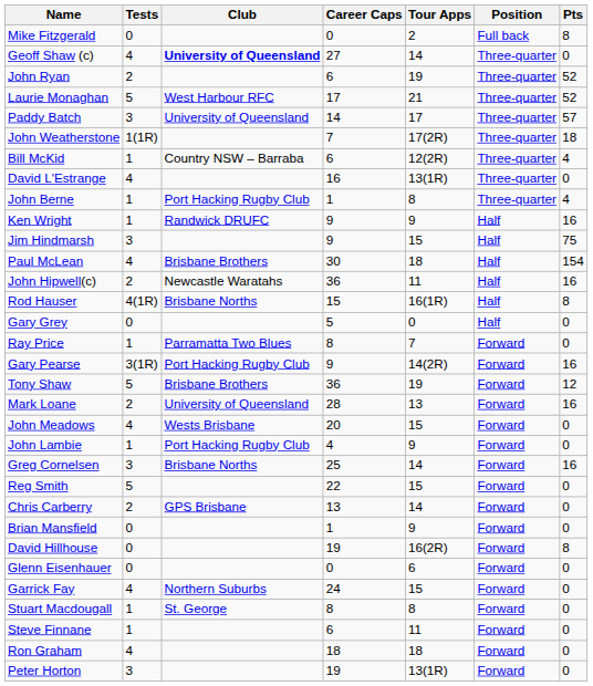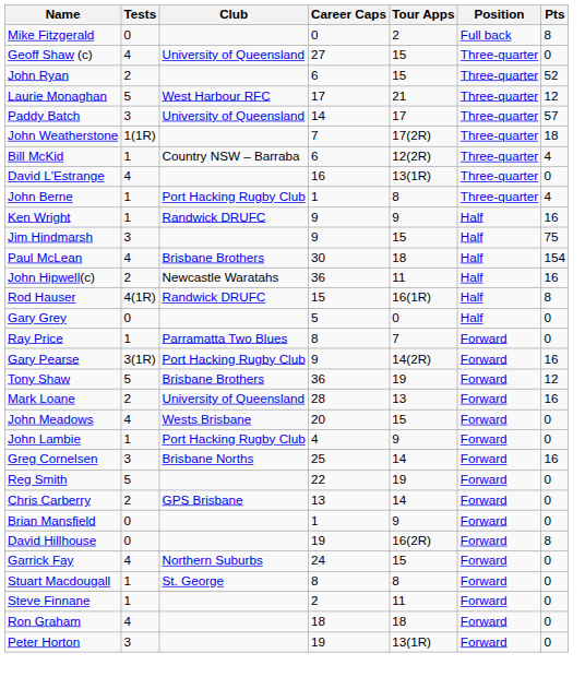 <table class="wikitable sortable" border="1">
 <tr>
 <th>Name</th>
 <th>Tests</th>
 <th>Club</th>
 <th>Career Caps</th>
 <th>Tour Apps</th>
 <th>Position</th>
 <th>Pts</th>
 </tr>
 <tr>
 <td><a href='#'>Mike Fitzgerald</a></td>
 <td>0</td>
 <td></td>
 <td>0</td>
 <td>2</td>
 <td><a href='#'>Full back</a></td>
 <td>8</td>
 </tr>
 <tr>
 <td><a href='#'>Geoff Shaw</a> (c)</td>
 <td>4</td>
-<td><strong><a href='#'>University of Queensland</a></strong></td>
+<td><a href='#'>University of Queensland</a></td>
 <td>27</td>
-<td>14</td>
+<td>15</td>
 <td><a href='#'>Three-quarter</a></td>
 <td>0</td>
 </tr>
 <tr>
 <td><a href='#'>John Ryan</a></td>
 <td>2</td>
 <td></td>
 <td>6</td>
-<td>19</td>
+<td>15</td>
 <td><a href='#'>Three-quarter</a></td>
 <td>52</td>
 </tr>
 <tr>
 <td><a href='#'>Laurie Monaghan</a></td>
 <td>5</td>
 <td><a href='#'>West Harbour RFC</a></td>
 <td>17</td>
 <td>21</td>
 <td><a href='#'>Three-quarter</a></td>
-<td>52</td>
+<td>12</td>
 </tr>
 <tr>
 <td><a href='#'>Paddy Batch</a></td>
 <td>3</td>
 <td><a href='#'>University of Queensland</a></td>
 <td>14</td>
 <td>17</td>
 <td><a href='#'>Three-quarter</a></td>
 <td>57</td>
 </tr>
 <tr>
 <td><a href='#'>John Weatherstone</a></td>
 <td>1(1R)</td>
 <td></td>
 <td>7</td>
 <td>17(2R)</td>
 <td><a href='#'>Three-quarter</a></td>
 <td>18</td>
 </tr>
 <tr>
 <td><a href='#'>Bill McKid</a></td>
 <td>1</td>
 <td>Country NSW – Barraba</td>
 <td>6</td>
 <td>12(2R)</td>
 <td><a href='#'>Three-quarter</a></td>
 <td>4</td>
 </tr>
 <tr>
 <td><a href='#'>David L'Estrange</a></td>
 <td>4</td>
 <td></td>
 <td>16</td>
 <td>13(1R)</td>
 <td><a href='#'>Three-quarter</a></td>
 <td>0</td>
 </tr>
 <tr>
 <td><a href='#'>John Berne</a></td>
 <td>1</td>
 <td><a href='#'>Port Hacking Rugby Club</a></td>
 <td>1</td>
 <td>8</td>
 <td><a href='#'>Three-quarter</a></td>
 <td>4</td>
 </tr>
 <tr>
 <td><a href='#'>Ken Wright</a></td>
 <td>1</td>
 <td><a href='#'>Randwick DRUFC</a></td>
 <td>9</td>
 <td>9</td>
 <td><a href='#'>Half</a></td>
 <td>16</td>
 </tr>
 <tr>
 <td><a href='#'>Jim Hindmarsh</a></td>
 <td>3</td>
 <td></td>
 <td>9</td>
 <td>15</td>
 <td><a href='#'>Half</a></td>
 <td>75</td>
 </tr>
 <tr>
 <td><a href='#'>Paul McLean</a></td>
 <td>4</td>
 <td><a href='#'>Brisbane Brothers</a></td>
 <td>30</td>
 <td>18</td>
 <td><a href='#'>Half</a></td>
 <td>154</td>
 </tr>
 <tr>
 <td><a href='#'>John Hipwell</a>(c)</td>
 <td>2</td>
 <td>Newcastle Waratahs</td>
 <td>36</td>
 <td>11</td>
 <td><a href='#'>Half</a></td>
 <td>16</td>
 </tr>
 <tr>
 <td><a href='#'>Rod Hauser</a></td>
 <td>4(1R)</td>
-<td><a href='#'>Brisbane Norths</a></td>
+<td><a href='#'>Randwick DRUFC</a></td>
 <td>15</td>
 <td>16(1R)</td>
 <td><a href='#'>Half</a></td>
 <td>8</td>
 </tr>
 <tr>
 <td><a href='#'>Gary Grey</a></td>
 <td>0</td>
 <td></td>
 <td>5</td>
 <td>0</td>
 <td><a href='#'>Half</a></td>
 <td>0</td>
 </tr>
 <tr>
 <td><a href='#'>Ray Price</a></td>
 <td>1</td>
 <td><a href='#'>Parramatta Two Blues</a></td>
 <td>8</td>
 <td>7</td>
 <td><a href='#'>Forward</a></td>
 <td>0</td>
 </tr>
 <tr>
 <td><a href='#'>Gary Pearse</a></td>
 <td>3(1R)</td>
 <td><a href='#'>Port Hacking Rugby Club</a></td>
 <td>9</td>
 <td>14(2R)</td>
 <td><a href='#'>Forward</a></td>
 <td>16</td>
 </tr>
 <tr>
 <td><a href='#'>Tony Shaw</a></td>
 <td>5</td>
 <td><a href='#'>Brisbane Brothers</a></td>
 <td>36</td>
 <td>19</td>
 <td><a href='#'>Forward</a></td>
 <td>12</td>
 </tr>
 <tr>
 <td><a href='#'>Mark Loane</a></td>
 <td>2</td>
 <td><a href='#'>University of Queensland</a></td>
 <td>28</td>
 <td>13</td>
 <td><a href='#'>Forward</a></td>
 <td>16</td>
 </tr>
 <tr>
 <td><a href='#'>John Meadows</a></td>
 <td>4</td>
 <td><a href='#'>Wests Brisbane</a></td>
 <td>20</td>
 <td>15</td>
 <td><a href='#'>Forward</a></td>
 <td>0</td>
 </tr>
 <tr>
 <td><a href='#'>John Lambie</a></td>
 <td>1</td>
 <td><a href='#'>Port Hacking Rugby Club</a></td>
 <td>4</td>
 <td>9</td>
 <td><a href='#'>Forward</a></td>
 <td>0</td>
 </tr>
 <tr>
 <td><a href='#'>Greg Cornelsen</a></td>
 <td>3</td>
 <td><a href='#'>Brisbane Norths</a></td>
 <td>25</td>
 <td>14</td>
 <td><a href='#'>Forward</a></td>
 <td>16</td>
 </tr>
 <tr>
 <td><a href='#'>Reg Smith</a></td>
 <td>5</td>
 <td></td>
 <td>22</td>
-<td>15</td>
+<td>19</td>
 <td><a href='#'>Forward</a></td>
 <td>0</td>
 </tr>
 <tr>
 <td><a href='#'>Chris Carberry</a></td>
 <td>2</td>
 <td><a href='#'>GPS Brisbane</a></td>
 <td>13</td>
 <td>14</td>
 <td><a href='#'>Forward</a></td>
 <td>0</td>
 </tr>
 <tr>
 <td><a href='#'>Brian Mansfield</a></td>
 <td>0</td>
 <td></td>
 <td>1</td>
 <td>9</td>
 <td><a href='#'>Forward</a></td>
 <td>0</td>
 </tr>
 <tr>
 <td><a href='#'>David Hillhouse</a></td>
 <td>0</td>
 <td></td>
 <td>19</td>
 <td>16(2R)</td>
 <td><a href='#'>Forward</a></td>
 <td>8</td>
 </tr>
 <tr>
-<td><a href='#'>Glenn Eisenhauer</a></td>
-<td>0</td>
-<td></td>
-<td>0</td>
-<td>6</td>
-<td><a href='#'>Forward</a></td>
-<td>0</td>
-</tr>
-<tr>
 <td><a href='#'>Garrick Fay</a></td>
 <td>4</td>
 <td><a href='#'>Northern Suburbs</a></td>
 <td>24</td>
 <td>15</td>
 <td><a href='#'>Forward</a></td>
 <td>0</td>
 </tr>
 <tr>
 <td><a href='#'>Stuart Macdougall</a></td>
 <td>1</td>
 <td><a href='#'>St. George</a></td>
 <td>8</td>
 <td>8</td>
 <td><a href='#'>Forward</a></td>
 <td>0</td>
 </tr>
 <tr>
 <td><a href='#'>Steve Finnane</a></td>
 <td>1</td>
 <td></td>
-<td>6</td>
+<td>2</td>
 <td>11</td>
 <td><a href='#'>Forward</a></td>
 <td>0</td>
 </tr>
 <tr>
 <td><a href='#'>Ron Graham</a></td>
 <td>4</td>
 <td></td>
 <td>18</td>
 <td>18</td>
 <td><a href='#'>Forward</a></td>
 <td>0</td>
 </tr>
 <tr>
 <td><a href='#'>Peter Horton</a></td>
 <td>3</td>
 <td></td>
 <td>19</td>
 <td>13(1R)</td>
 <td><a href='#'>Forward</a></td>
 <td>0</td>
 </tr>
 </table>
